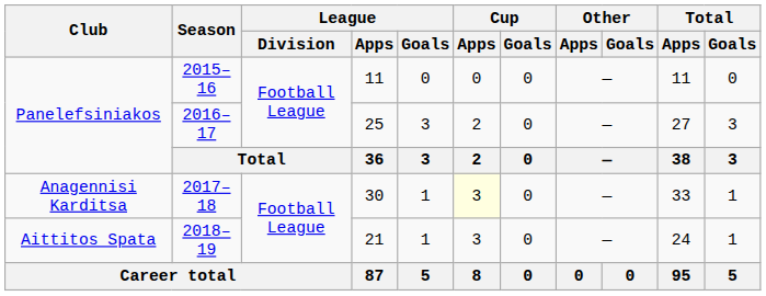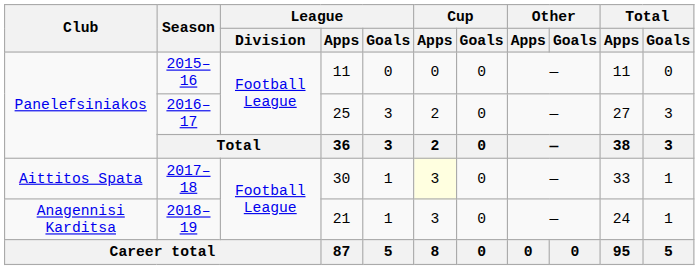 <table class="wikitable" style="text-align: center;">
 <tr>
 <th rowspan="2">Club</th>
 <th rowspan="2">Season</th>
 <th colspan="3">League</th>
 <th colspan="2">Cup</th>
 <th colspan="2">Other</th>
 <th colspan="2">Total</th>
 </tr>
 <tr>
 <th>Division</th>
 <th>Apps</th>
 <th>Goals</th>
 <th>Apps</th>
 <th>Goals</th>
 <th>Apps</th>
 <th>Goals</th>
 <th>Apps</th>
 <th>Goals</th>
 </tr>
 <tr>
 <td rowspan="3"><a href='#'>Panelefsiniakos</a></td>
 <td><a href='#'>2015–16</a></td>
 <td rowspan="2"><a href='#'>Football League</a></td>
 <td>11</td>
 <td>0</td>
 <td>0</td>
 <td>0</td>
 <td colspan="2">—</td>
 <td>11</td>
 <td>0</td>
 </tr>
 <tr>
 <td><a href='#'>2016–17</a></td>
 <td>25</td>
 <td>3</td>
 <td>2</td>
 <td>0</td>
 <td colspan="2">—</td>
 <td>27</td>
 <td>3</td>
 </tr>
 <tr>
 <th colspan="2">Total</th>
 <th>36</th>
 <th>3</th>
 <th>2</th>
 <th>0</th>
 <th colspan="2">—</th>
 <th>38</th>
 <th>3</th>
 </tr>
 <tr>
-<td><a href='#'>Anagennisi Karditsa</a></td>
+<td><a href='#'>Aittitos Spata</a></td>
 <td><a href='#'>2017–18</a></td>
 <td rowspan="2"><a href='#'>Football League</a></td>
 <td>30</td>
 <td>1</td>
 <td style="background: lightyellow;">3</td>
 <td>0</td>
 <td colspan="2">—</td>
 <td>33</td>
 <td>1</td>
 </tr>
 <tr>
-<td><a href='#'>Aittitos Spata</a></td>
+<td><a href='#'>Anagennisi Karditsa</a></td>
 <td><a href='#'>2018–19</a></td>
 <td>21</td>
 <td>1</td>
 <td>3</td>
 <td>0</td>
 <td colspan="2">—</td>
 <td>24</td>
 <td>1</td>
 </tr>
 <tr>
 <th colspan="3">Career total</th>
 <th>87</th>
 <th>5</th>
 <th>8</th>
 <th>0</th>
 <th>0</th>
 <th>0</th>
 <th>95</th>
 <th>5</th>
 </tr>
 </table>
